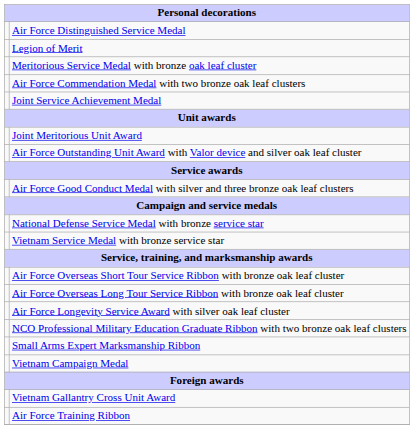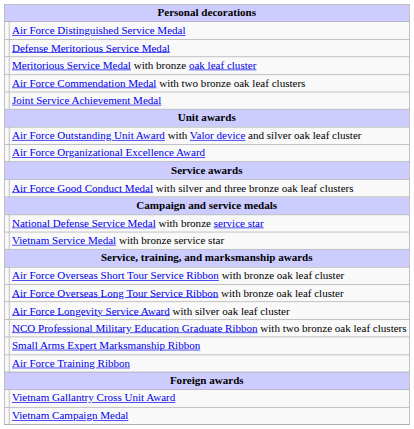 <table class="wikitable">
 <tr style="background:#ccf; text-align:center;">
 <td colspan=2><strong>Personal decorations</strong></td>
 </tr>
 <tr>
 <td></td>
 <td><a href='#'>Air Force Distinguished Service Medal</a></td>
 </tr>
 <tr>
 <td></td>
-<td><a href='#'>Legion of Merit</a></td>
+<td><a href='#'>Defense Meritorious Service Medal</a></td>
 </tr>
 <tr>
 <td></td>
 <td><a href='#'>Meritorious Service Medal</a> with bronze <a href='#'>oak leaf cluster</a></td>
 </tr>
 <tr>
 <td></td>
 <td><a href='#'>Air Force Commendation Medal</a> with two bronze oak leaf clusters</td>
 </tr>
 <tr>
 <td></td>
 <td><a href='#'>Joint Service Achievement Medal</a></td>
 </tr>
 <tr style="background:#ccf; text-align:center;">
 <td colspan=2><strong>Unit awards</strong></td>
 </tr>
 <tr>
 <td></td>
-<td><a href='#'>Joint Meritorious Unit Award</a></td>
+<td><a href='#'>Air Force Outstanding Unit Award</a> with <a href='#'>Valor device</a> and silver oak leaf cluster</td>
 </tr>
 <tr>
 <td></td>
-<td><a href='#'>Air Force Outstanding Unit Award</a> with <a href='#'>Valor device</a> and silver oak leaf cluster</td>
+<td><a href='#'>Air Force Organizational Excellence Award</a></td>
 </tr>
 <tr style="background:#ccf; text-align:center;">
 <td colspan=2><strong>Service awards</strong></td>
 </tr>
 <tr>
 <td></td>
 <td><a href='#'>Air Force Good Conduct Medal</a> with silver and three bronze oak leaf clusters</td>
 </tr>
 <tr style="background:#ccf; text-align:center;">
 <td colspan=2><strong>Campaign and service medals</strong></td>
 </tr>
 <tr>
 <td></td>
 <td><a href='#'>National Defense Service Medal</a> with bronze <a href='#'>service star</a></td>
 </tr>
 <tr>
 <td></td>
 <td><a href='#'>Vietnam Service Medal</a> with bronze service star</td>
 </tr>
 <tr style="background:#ccf; text-align:center;">
 <td colspan=2><strong>Service, training, and marksmanship awards</strong></td>
 </tr>
 <tr>
 <td></td>
 <td><a href='#'>Air Force Overseas Short Tour Service Ribbon</a> with bronze oak leaf cluster</td>
 </tr>
 <tr>
 <td></td>
 <td><a href='#'>Air Force Overseas Long Tour Service Ribbon</a> with bronze oak leaf cluster</td>
 </tr>
 <tr>
 <td></td>
 <td><a href='#'>Air Force Longevity Service Award</a> with silver oak leaf cluster</td>
 </tr>
 <tr>
 <td></td>
 <td><a href='#'>NCO Professional Military Education Graduate Ribbon</a> with two bronze oak leaf clusters</td>
 </tr>
 <tr>
 <td></td>
 <td><a href='#'>Small Arms Expert Marksmanship Ribbon</a></td>
 </tr>
 <tr>
 <td></td>
-<td><a href='#'>Vietnam Campaign Medal</a></td>
+<td><a href='#'>Air Force Training Ribbon</a></td>
 </tr>
 <tr style="background:#ccf; text-align:center;">
 <td colspan=2><strong>Foreign awards</strong></td>
 </tr>
 <tr>
 <td></td>
 <td><a href='#'>Vietnam Gallantry Cross Unit Award</a></td>
 </tr>
 <tr>
 <td></td>
-<td><a href='#'>Air Force Training Ribbon</a></td>
+<td><a href='#'>Vietnam Campaign Medal</a></td>
 </tr>
 <tr>
 </tr>
 </table>
